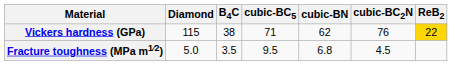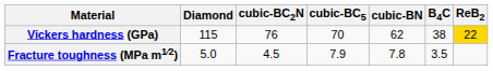 <table class="wikitable" style="margin:30px; text-align:center; float:right;">
 <tr>
 <th>Material</th>
 <th>Diamond</th>
-<th>B<sub>4</sub>C</th>
+<th>cubic-BC<sub>2</sub>N</th>
 <th>cubic-BC<sub>5</sub></th>
 <th>cubic-BN</th>
-<th>cubic-BC<sub>2</sub>N</th>
+<th>B<sub>4</sub>C</th>
 <th>ReB<sub>2</sub></th>
 </tr>
 <tr>
 <th><a href='#'>Vickers hardness</a> (GPa)</th>
 <td>115</td>
+<td>76</td>
+<td>70</td>
+<td>62</td>
 <td>38</td>
-<td>71</td>
-<td>62</td>
-<td>76</td>
 <td style="background: gold;">22</td>
 </tr>
 <tr>
 <th><a href='#'>Fracture toughness</a> (MPa m<sup>1⁄2</sup>)</th>
 <td>5.0</td>
+<td>4.5</td>
+<td>7.9</td>
+<td>7.8</td>
 <td>3.5</td>
-<td>9.5</td>
-<td>6.8</td>
-<td>4.5</td>
 <td></td>
 </tr>
 </table>
